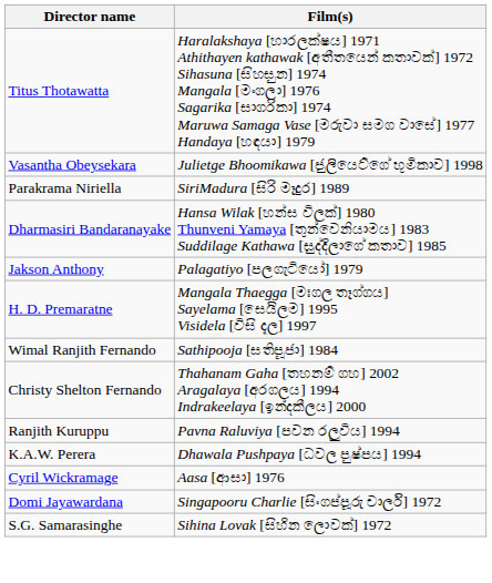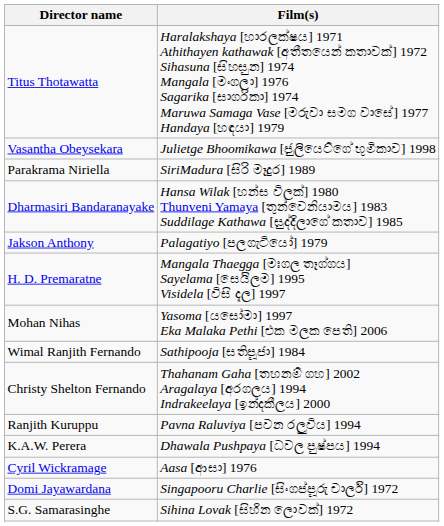 <table class="wikitable">
 <tr>
 <th>Director name</th>
 <th>Film(s)</th>
 </tr>
 <tr>
 <td><a href='#'>Titus Thotawatta</a></td>
 <td><em>Haralakshaya</em> [හාරලක්ෂය] 1971<br><em>Athithayen kathawak</em> [අතීතයෙන් කතාවක්] 1972<br><em>Sihasuna</em> [සිහසුන] 1974<br><em>Mangala</em> [මංගලා] 1976<br><em>Sagarika</em> [සාගරිකා] 1974<br><em>Maruwa Samaga Vase</em> [මරුවා සමග වාසේ] 1977<br><em>Handaya</em> [හඳයා] 1979</td>
 </tr>
 <tr>
 <td><a href='#'>Vasantha Obeysekara</a></td>
 <td><em>Julietge Bhoomikawa</em> [ජුලියෙට්ගේ භුමිකාව] 1998</td>
 </tr>
 <tr>
 <td>Parakrama Niriella</td>
 <td><em>SiriMadura</em> [සිරි මෑදුර] 1989</td>
 </tr>
 <tr>
 <td><a href='#'>Dharmasiri Bandaranayake</a></td>
 <td><em>Hansa Wilak</em> [හන්ස විලක්] 1980<br><a href='#'>Thunveni Yamaya</a> [තුන්වෙනියාමය] 1983<br><em>Suddilage Kathawa</em> [සුද්දිලාගේ කතාව] 1985</td>
 </tr>
 <tr>
 <td><a href='#'>Jakson Anthony</a></td>
 <td><em>Palagatiyo</em> [පලගැටියෝ] 1979</td>
 </tr>
 <tr>
 <td><a href='#'>H. D. Premaratne</a></td>
 <td><em>Mangala Thaegga</em> [මඃගල තෑග්ගය]<br><em>Sayelama</em> [සෙයිලම] 1995<br><em>Visidela</em> [විසි දැල] 1997</td>
 </tr>
 <tr>
+<td>Mohan Nihas</td>
+<td><em>Yasoma</em> [යසෝමා] 1997<br><em>Eka Malaka Pethi</em> [එක මලක පෙති] 2006</td>
+</tr>
+<tr>
 <td>Wimal Ranjith Fernando</td>
 <td><em>Sathipooja</em> [සතිපූජා] 1984</td>
 </tr>
 <tr>
 <td>Christy Shelton Fernando</td>
 <td><em>Thahanam Gaha</em> [තහනම් ගහ] 2002<br><em>Aragalaya</em> [අරගලය] 1994<br><em>Indrakeelaya</em> [ඉන්දකීලය] 2000</td>
 </tr>
 <tr>
 <td>Ranjith Kuruppu</td>
 <td><em>Pavna Raluviya</em> [පවන රලුවිය] 1994</td>
 </tr>
 <tr>
 <td>K.A.W. Perera</td>
 <td><em>Dhawala Pushpaya</em> [ධවල පුෂ්පය] 1994</td>
 </tr>
 <tr>
 <td><a href='#'>Cyril Wickramage</a></td>
 <td><em>Aasa</em> [ආසා] 1976</td>
 </tr>
 <tr>
 <td><a href='#'>Domi Jayawardana</a></td>
 <td><em>Singapooru Charlie</em> [සිංගප්පූරු චාර්ලි] 1972</td>
 </tr>
 <tr>
 <td>S.G. Samarasinghe</td>
 <td><em>Sihina Lovak</em> [සිහින ලොවක්] 1972</td>
 </tr>
 </table>
